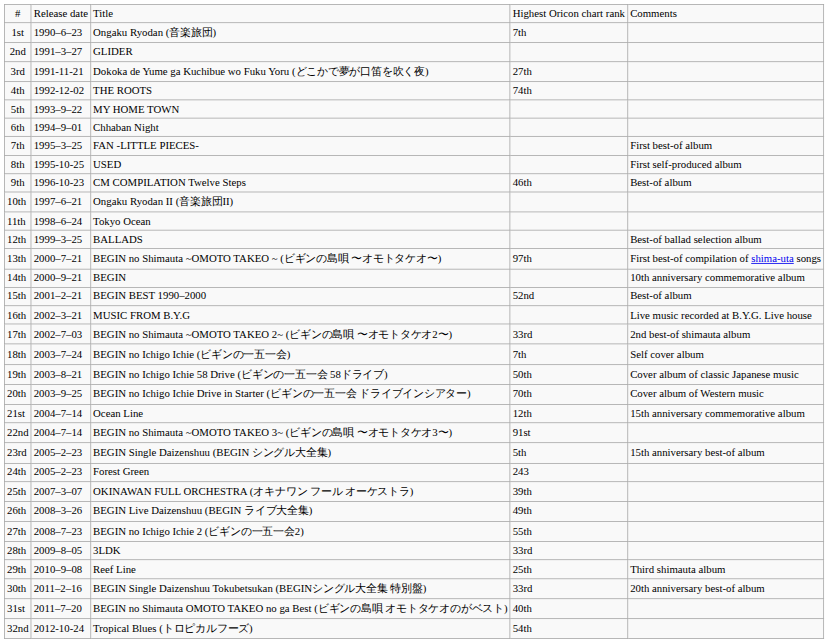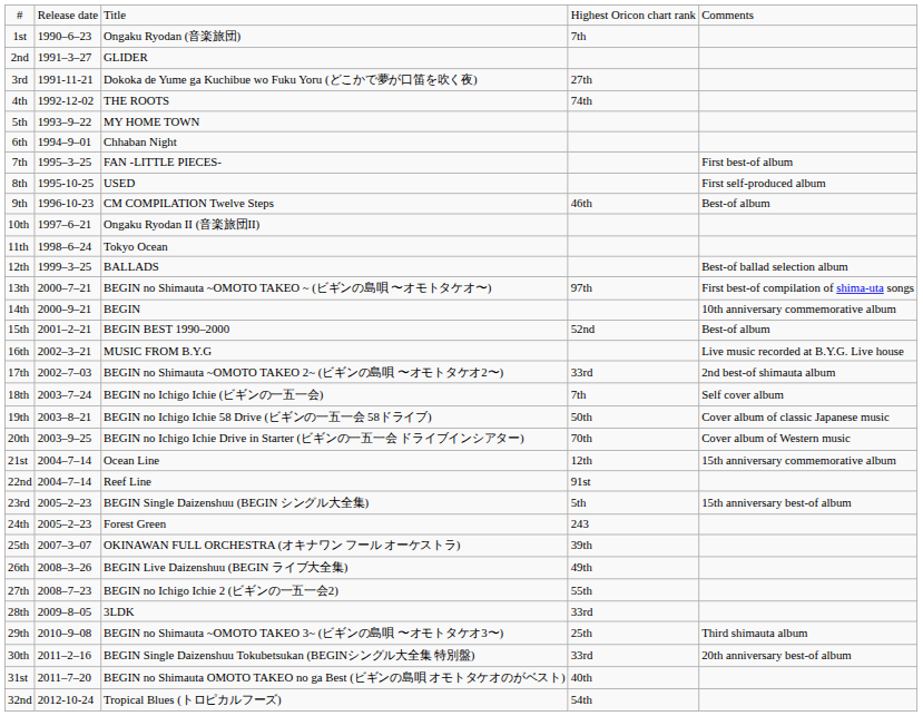 <table class="wikitable" style=font-size:small>
 <tr>
 <td style="text-align:center">#</td>
 <td>Release date</td>
 <td>Title</td>
 <td>Highest Oricon chart rank</td>
 <td>Comments</td>
 </tr>
 <tr>
 <td style="text-align:center">1st</td>
 <td>1990–6–23</td>
 <td>Ongaku Ryodan (音楽旅団)</td>
 <td>7th</td>
 <td></td>
 </tr>
 <tr>
 <td style="text-align:center">2nd</td>
 <td>1991–3–27</td>
 <td>GLIDER</td>
 <td></td>
 <td></td>
 </tr>
 <tr>
 <td style="text-align:center">3rd</td>
 <td>1991-11-21</td>
 <td>Dokoka de Yume ga Kuchibue wo Fuku Yoru (どこかで夢が口笛を吹く夜)</td>
 <td>27th</td>
 <td></td>
 </tr>
 <tr>
 <td style="text-align:center">4th</td>
 <td>1992-12-02</td>
 <td>THE ROOTS</td>
 <td>74th</td>
 <td></td>
 </tr>
 <tr>
 <td style="text-align:center">5th</td>
 <td>1993–9–22</td>
 <td>MY HOME TOWN</td>
 <td></td>
 <td></td>
 </tr>
 <tr>
 <td style="text-align:center">6th</td>
 <td>1994–9–01</td>
 <td>Chhaban Night</td>
 <td></td>
 <td></td>
 </tr>
 <tr>
 <td style="text-align:center">7th</td>
 <td>1995–3–25</td>
 <td>FAN -LITTLE PIECES-</td>
 <td></td>
 <td>First best-of album</td>
 </tr>
 <tr>
 <td style="text-align:center">8th</td>
 <td>1995-10-25</td>
 <td>USED</td>
 <td></td>
 <td>First self-produced album</td>
 </tr>
 <tr>
 <td style="text-align:center">9th</td>
 <td>1996-10-23</td>
 <td>CM COMPILATION Twelve Steps</td>
 <td>46th</td>
 <td>Best-of album</td>
 </tr>
 <tr>
 <td>10th</td>
 <td>1997–6–21</td>
 <td>Ongaku Ryodan II (音楽旅団II)</td>
 <td></td>
 <td></td>
 </tr>
 <tr>
 <td>11th</td>
 <td>1998–6–24</td>
 <td>Tokyo Ocean</td>
 <td></td>
 <td></td>
 </tr>
 <tr>
 <td>12th</td>
 <td>1999–3–25</td>
 <td>BALLADS</td>
 <td></td>
 <td>Best-of ballad selection album</td>
 </tr>
 <tr>
 <td>13th</td>
 <td>2000–7–21</td>
 <td>BEGIN no Shimauta ~OMOTO TAKEO ~ (ビギンの島唄 〜オモトタケオ〜)</td>
 <td>97th</td>
 <td>First best-of compilation of <a href='#'>shima-uta</a> songs</td>
 </tr>
 <tr>
 <td>14th</td>
 <td>2000–9–21</td>
 <td>BEGIN</td>
 <td></td>
 <td>10th anniversary commemorative album</td>
 </tr>
 <tr>
 <td>15th</td>
 <td>2001–2–21</td>
 <td>BEGIN BEST 1990–2000</td>
 <td>52nd</td>
 <td>Best-of album</td>
 </tr>
 <tr>
 <td>16th</td>
 <td>2002–3–21</td>
 <td>MUSIC FROM B.Y.G</td>
 <td></td>
 <td>Live music recorded at B.Y.G. Live house</td>
 </tr>
 <tr>
 <td>17th</td>
 <td>2002–7–03</td>
 <td>BEGIN no Shimauta ~OMOTO TAKEO 2~ (ビギンの島唄 〜オモトタケオ2〜)</td>
 <td>33rd</td>
 <td>2nd best-of shimauta album</td>
 </tr>
 <tr>
 <td>18th</td>
 <td>2003–7–24</td>
 <td>BEGIN no Ichigo Ichie (ビギンの一五一会)</td>
 <td>7th</td>
 <td>Self cover album</td>
 </tr>
 <tr>
 <td>19th</td>
 <td>2003–8–21</td>
 <td>BEGIN no Ichigo Ichie 58 Drive (ビギンの一五一会 58ドライブ)</td>
 <td>50th</td>
 <td>Cover album of classic Japanese music</td>
 </tr>
 <tr>
 <td>20th</td>
 <td>2003–9–25</td>
 <td>BEGIN no Ichigo Ichie Drive in Starter (ビギンの一五一会 ドライブインシアター)</td>
 <td>70th</td>
 <td>Cover album of Western music</td>
 </tr>
 <tr>
 <td>21st</td>
 <td>2004–7–14</td>
 <td>Ocean Line</td>
 <td>12th</td>
 <td>15th anniversary commemorative album</td>
 </tr>
 <tr>
 <td>22nd</td>
 <td>2004–7–14</td>
-<td>BEGIN no Shimauta ~OMOTO TAKEO 3~ (ビギンの島唄 〜オモトタケオ3〜)</td>
+<td>Reef Line</td>
 <td>91st</td>
 <td></td>
 </tr>
 <tr>
 <td>23rd</td>
 <td>2005–2–23</td>
 <td>BEGIN Single Daizenshuu (BEGIN シングル大全集)</td>
 <td>5th</td>
 <td>15th anniversary best-of album</td>
 </tr>
 <tr>
 <td>24th</td>
 <td>2005–2–23</td>
 <td>Forest Green</td>
 <td>243</td>
 <td></td>
 </tr>
 <tr>
 <td>25th</td>
 <td>2007–3–07</td>
 <td>OKINAWAN FULL ORCHESTRA (オキナワン フール オーケストラ)</td>
 <td>39th</td>
 <td></td>
 </tr>
 <tr>
 <td>26th</td>
 <td>2008–3–26</td>
 <td>BEGIN Live Daizenshuu (BEGIN ライブ大全集)</td>
 <td>49th</td>
 <td></td>
 </tr>
 <tr>
 <td>27th</td>
 <td>2008–7–23</td>
 <td>BEGIN no Ichigo Ichie 2 (ビギンの一五一会2)</td>
 <td>55th</td>
 <td></td>
 </tr>
 <tr>
 <td>28th</td>
 <td>2009–8–05</td>
 <td>3LDK</td>
 <td>33rd</td>
 <td></td>
 </tr>
 <tr>
 <td>29th</td>
 <td>2010–9–08</td>
-<td>Reef Line</td>
+<td>BEGIN no Shimauta ~OMOTO TAKEO 3~ (ビギンの島唄 〜オモトタケオ3〜)</td>
 <td>25th</td>
 <td>Third shimauta album</td>
 </tr>
 <tr>
 <td>30th</td>
 <td>2011–2–16</td>
 <td>BEGIN Single Daizenshuu Tokubetsukan (BEGINシングル大全集 特別盤)</td>
 <td>33rd</td>
 <td>20th anniversary best-of album</td>
 </tr>
 <tr>
 <td>31st</td>
 <td>2011–7–20</td>
 <td>BEGIN no Shimauta OMOTO TAKEO no ga Best (ビギンの島唄 オモトタケオのがベスト)</td>
 <td>40th</td>
 <td></td>
 </tr>
 <tr>
 <td>32nd</td>
 <td>2012-10-24</td>
 <td>Tropical Blues (トロピカルフーズ)</td>
 <td>54th</td>
 <td></td>
 </tr>
 </table>
